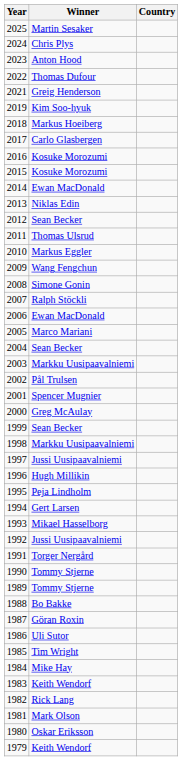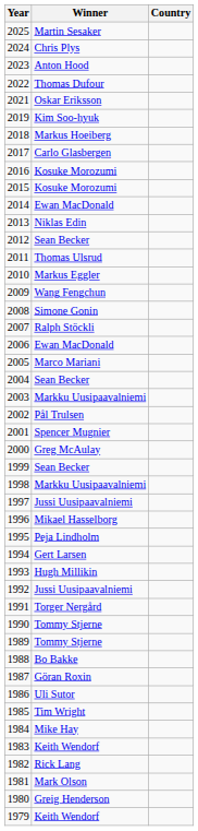 <table class="wikitable sortable">
 <tr>
 <th>Year</th>
 <th>Winner</th>
 <th>Country</th>
 </tr>
 <tr>
 <td>2025</td>
 <td><a href='#'>Martin Sesaker</a></td>
 <td></td>
 </tr>
 <tr>
 <td>2024</td>
 <td><a href='#'>Chris Plys</a></td>
 <td></td>
 </tr>
 <tr>
 <td>2023</td>
 <td><a href='#'>Anton Hood</a></td>
 <td></td>
 </tr>
 <tr>
 <td>2022</td>
 <td><a href='#'>Thomas Dufour</a></td>
 <td></td>
 </tr>
 <tr>
 <td>2021</td>
-<td><a href='#'>Greig Henderson</a></td>
+<td><a href='#'>Oskar Eriksson</a></td>
 <td></td>
 </tr>
 <tr>
 <td>2019</td>
 <td><a href='#'>Kim Soo-hyuk</a></td>
 <td></td>
 </tr>
 <tr>
 <td>2018</td>
 <td><a href='#'>Markus Hoeiberg</a></td>
 <td></td>
 </tr>
 <tr>
 <td>2017</td>
 <td><a href='#'>Carlo Glasbergen</a></td>
 <td></td>
 </tr>
 <tr>
 <td>2016</td>
 <td><a href='#'>Kosuke Morozumi</a></td>
 <td></td>
 </tr>
 <tr>
 <td>2015</td>
 <td><a href='#'>Kosuke Morozumi</a></td>
 <td></td>
 </tr>
 <tr>
 <td>2014</td>
 <td><a href='#'>Ewan MacDonald</a></td>
 <td></td>
 </tr>
 <tr>
 <td>2013</td>
 <td><a href='#'>Niklas Edin</a></td>
 <td></td>
 </tr>
 <tr>
 <td>2012</td>
 <td><a href='#'>Sean Becker</a></td>
 <td></td>
 </tr>
 <tr>
 <td>2011</td>
 <td><a href='#'>Thomas Ulsrud</a></td>
 <td></td>
 </tr>
 <tr>
 <td>2010</td>
 <td><a href='#'>Markus Eggler</a></td>
 <td></td>
 </tr>
 <tr>
 <td>2009</td>
 <td><a href='#'>Wang Fengchun</a></td>
 <td></td>
 </tr>
 <tr>
 <td>2008</td>
 <td><a href='#'>Simone Gonin</a></td>
 <td></td>
 </tr>
 <tr>
 <td>2007</td>
 <td><a href='#'>Ralph Stöckli</a></td>
 <td></td>
 </tr>
 <tr>
 <td>2006</td>
 <td><a href='#'>Ewan MacDonald</a></td>
 <td></td>
 </tr>
 <tr>
 <td>2005</td>
 <td><a href='#'>Marco Mariani</a></td>
 <td></td>
 </tr>
 <tr>
 <td>2004</td>
 <td><a href='#'>Sean Becker</a></td>
 <td></td>
 </tr>
 <tr>
 <td>2003</td>
 <td><a href='#'>Markku Uusipaavalniemi</a></td>
 <td></td>
 </tr>
 <tr>
 <td>2002</td>
 <td><a href='#'>Pål Trulsen</a></td>
 <td></td>
 </tr>
 <tr>
 <td>2001</td>
 <td><a href='#'>Spencer Mugnier</a></td>
 <td></td>
 </tr>
 <tr>
 <td>2000</td>
 <td><a href='#'>Greg McAulay</a></td>
 <td></td>
 </tr>
 <tr>
 <td>1999</td>
 <td><a href='#'>Sean Becker</a></td>
 <td></td>
 </tr>
 <tr>
 <td>1998</td>
 <td><a href='#'>Markku Uusipaavalniemi</a></td>
 <td></td>
 </tr>
 <tr>
 <td>1997</td>
 <td><a href='#'>Jussi Uusipaavalniemi</a></td>
 <td></td>
 </tr>
 <tr>
 <td>1996</td>
-<td><a href='#'>Hugh Millikin</a></td>
+<td><a href='#'>Mikael Hasselborg</a></td>
 <td></td>
 </tr>
 <tr>
 <td>1995</td>
 <td><a href='#'>Peja Lindholm</a></td>
 <td></td>
 </tr>
 <tr>
 <td>1994</td>
 <td><a href='#'>Gert Larsen</a></td>
 <td></td>
 </tr>
 <tr>
 <td>1993</td>
-<td><a href='#'>Mikael Hasselborg</a></td>
+<td><a href='#'>Hugh Millikin</a></td>
 <td></td>
 </tr>
 <tr>
 <td>1992</td>
 <td><a href='#'>Jussi Uusipaavalniemi</a></td>
 <td></td>
 </tr>
 <tr>
 <td>1991</td>
 <td><a href='#'>Torger Nergård</a></td>
 <td></td>
 </tr>
 <tr>
 <td>1990</td>
 <td><a href='#'>Tommy Stjerne</a></td>
 <td></td>
 </tr>
 <tr>
 <td>1989</td>
 <td><a href='#'>Tommy Stjerne</a></td>
 <td></td>
 </tr>
 <tr>
 <td>1988</td>
 <td><a href='#'>Bo Bakke</a></td>
 <td></td>
 </tr>
 <tr>
 <td>1987</td>
 <td><a href='#'>Göran Roxin</a></td>
 <td></td>
 </tr>
 <tr>
 <td>1986</td>
 <td><a href='#'>Uli Sutor</a></td>
 <td></td>
 </tr>
 <tr>
 <td>1985</td>
 <td><a href='#'>Tim Wright</a></td>
 <td></td>
 </tr>
 <tr>
 <td>1984</td>
 <td><a href='#'>Mike Hay</a></td>
 <td></td>
 </tr>
 <tr>
 <td>1983</td>
 <td><a href='#'>Keith Wendorf</a></td>
 <td></td>
 </tr>
 <tr>
 <td>1982</td>
 <td><a href='#'>Rick Lang</a></td>
 <td></td>
 </tr>
 <tr>
 <td>1981</td>
 <td><a href='#'>Mark Olson</a></td>
 <td></td>
 </tr>
 <tr>
 <td>1980</td>
-<td><a href='#'>Oskar Eriksson</a></td>
+<td><a href='#'>Greig Henderson</a></td>
 <td></td>
 </tr>
 <tr>
 <td>1979</td>
 <td><a href='#'>Keith Wendorf</a></td>
 <td></td>
 </tr>
 </table>
